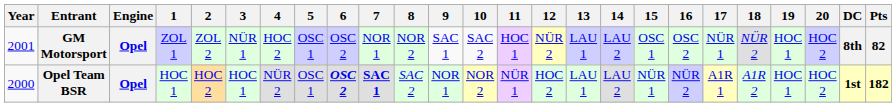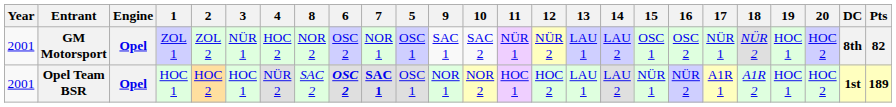 <table class="wikitable" style="text-align:center; font-size:90%">
 <tr>
 <th>Year</th>
 <th>Entrant</th>
 <th>Engine</th>
 <th>1</th>
 <th>2</th>
 <th>3</th>
 <th>4</th>
-<th>5</th>
+<th>8</th>
 <th>6</th>
 <th>7</th>
-<th>8</th>
+<th>5</th>
 <th>9</th>
 <th>10</th>
 <th>11</th>
 <th>12</th>
 <th>13</th>
 <th>14</th>
 <th>15</th>
 <th>16</th>
 <th>17</th>
 <th>18</th>
 <th>19</th>
 <th>20</th>
 <th>DC</th>
 <th>Pts</th>
 </tr>
 <tr>
 <td><a href='#'>2001</a></td>
 <th>GM Motorsport</th>
 <th><a href='#'>Opel</a></th>
 <td style="background:#CFCFFF;"><a href='#'>ZOL<br>1</a><br></td>
 <td style="background:#DFFFDF;"><a href='#'>ZOL<br>2</a><br></td>
 <td style="background:#DFFFDF;"><a href='#'>NÜR<br>1</a><br></td>
 <td style="background:#DFFFDF;"><a href='#'>HOC<br>2</a><br></td>
-<td style="background:#CFCFFF;"><a href='#'>OSC<br>1</a><br></td>
+<td style="background:#DFFFDF;"><a href='#'>NOR<br>2</a><br></td>
 <td style="background:#CFCFFF;"><a href='#'>OSC<br>2</a><br></td>
 <td style="background:#DFFFDF;"><a href='#'>NOR<br>1</a><br></td>
-<td style="background:#DFFFDF;"><a href='#'>NOR<br>2</a><br></td>
+<td style="background:#CFCFFF;"><a href='#'>OSC<br>1</a><br></td>
 <td><a href='#'>SAC<br>1</a></td>
 <td><a href='#'>SAC<br>2</a></td>
-<td style="background:#EFCFFF;"><a href='#'>HOC<br>1</a><br></td>
+<td style="background:#EFCFFF;"><a href='#'>NÜR<br>1</a><br></td>
 <td style="background:#FFFFBF;"><a href='#'>NÜR<br>2</a><br></td>
 <td style="background:#CFCFFF;"><a href='#'>LAU<br>1</a><br></td>
 <td style="background:#CFCFFF;"><a href='#'>LAU<br>2</a><br></td>
 <td style="background:#DFFFDF;"><a href='#'>OSC<br>1</a><br></td>
 <td style="background:#DFFFDF;"><a href='#'>OSC<br>2</a><br></td>
 <td style="background:#DFFFDF;"><a href='#'>NÜR<br>1</a><br></td>
 <td style="background:#DFDFDF;"><em><a href='#'>NÜR<br>2</a></em><br></td>
 <td style="background:#DFFFDF;"><a href='#'>HOC<br>1</a><br></td>
 <td style="background:#CFCFFF;"><a href='#'>HOC<br>2</a><br></td>
 <th>8th</th>
 <th>82</th>
 </tr>
 <tr>
-<td><a href='#'>2000</a></td>
+<td><a href='#'>2001</a></td>
 <th>Opel Team BSR</th>
 <th><a href='#'>Opel</a></th>
 <td style="background:#DFFFDF;"><a href='#'>HOC<br>1</a><br></td>
 <td style="background:#FFDF9F;"><a href='#'>HOC<br>2</a><br></td>
 <td style="background:#DFFFDF;"><a href='#'>HOC<br>1</a><br></td>
 <td style="background:#DFDFDF;"><a href='#'>NÜR<br>2</a><br></td>
-<td style="background:#DFDFDF;"><a href='#'>OSC<br>1</a><br></td>
+<td style="background:#DFFFDF;"><em><a href='#'>SAC<br>2</a></em><br></td>
 <td style="background:#DFDFDF;"><strong><em><a href='#'>OSC<br>2</a></em></strong><br></td>
 <td style="background:#DFDFDF;"><strong><a href='#'>SAC<br>1</a></strong><br></td>
-<td style="background:#DFFFDF;"><em><a href='#'>SAC<br>2</a></em><br></td>
+<td style="background:#DFDFDF;"><a href='#'>OSC<br>1</a><br></td>
 <td style="background:#DFFFDF;"><a href='#'>NOR<br>1</a><br></td>
 <td style="background:#FFFFBF;"><a href='#'>NOR<br>2</a><br></td>
-<td style="background:#EFCFFF;"><a href='#'>NÜR<br>1</a><br></td>
+<td style="background:#EFCFFF;"><a href='#'>HOC<br>1</a><br></td>
 <td style="background:#DFFFDF;"><a href='#'>HOC<br>2</a><br></td>
 <td style="background:#DFFFDF;"><a href='#'>LAU<br>1</a><br></td>
 <td style="background:#DFDFDF;"><a href='#'>LAU<br>2</a><br></td>
 <td style="background:#DFFFDF;"><a href='#'>NÜR<br>1</a><br></td>
 <td style="background:#CFCFFF;"><a href='#'>NÜR<br>2</a><br></td>
 <td style="background:#FFFFBF;"><a href='#'>A1R<br>1</a><br></td>
 <td style="background:#DFFFDF;"><em><a href='#'>A1R<br>2</a></em><br></td>
 <td style="background:#DFFFDF;"><a href='#'>HOC<br>1</a><br></td>
 <td style="background:#DFFFDF;"><a href='#'>HOC<br>2</a><br></td>
 <th style="background:#FFFFBF;">1st</th>
-<th style="background:#FFFFBF;">182</th>
+<th style="background:#FFFFBF;">189</th>
 </tr>
 </table>
